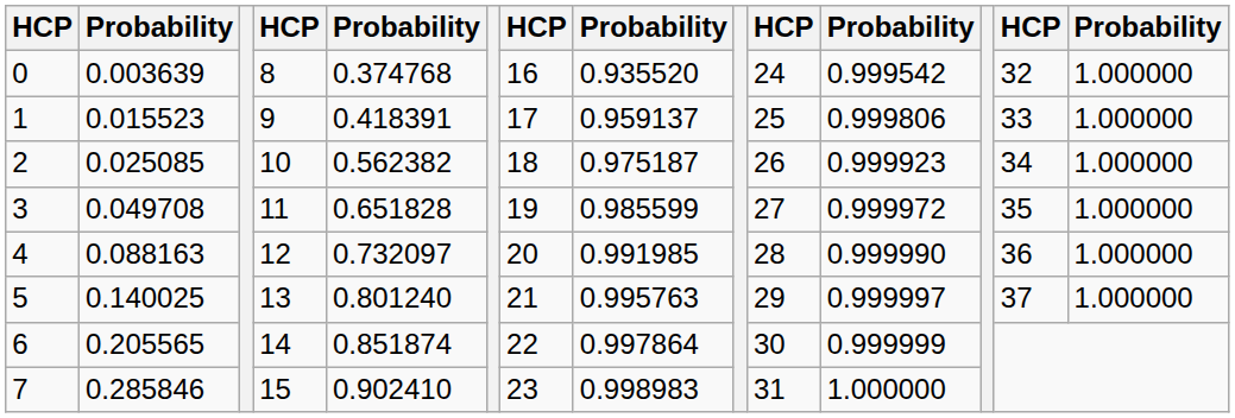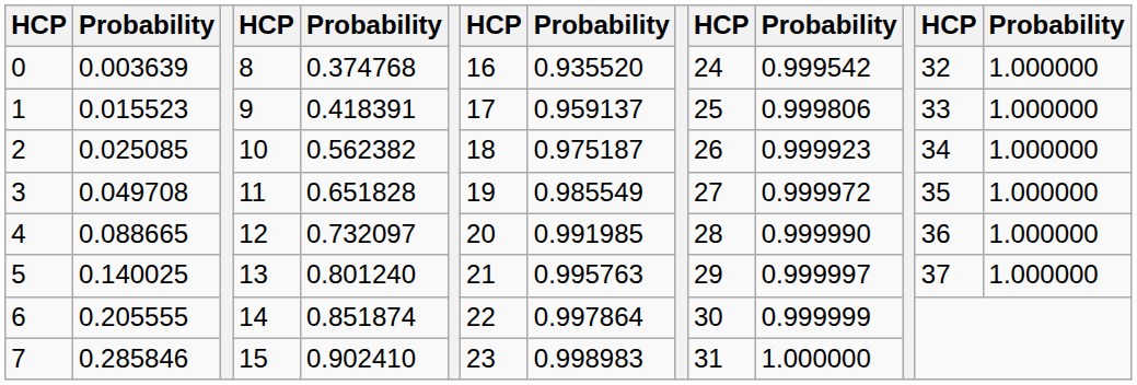 <table class=wikitable>
 <tr>
 <th>HCP</th>
 <th>Probability</th>
 <th rowspan="9"></th>
 <th>HCP</th>
 <th>Probability</th>
 <th rowspan="9"></th>
 <th>HCP</th>
 <th>Probability</th>
 <th rowspan="9"></th>
 <th>HCP</th>
 <th>Probability</th>
 <th rowspan="9"></th>
 <th>HCP</th>
 <th>Probability</th>
 </tr>
 <tr>
 <td>0</td>
 <td>0.003639</td>
 <td>8</td>
 <td>0.374768</td>
 <td>16</td>
 <td>0.935520</td>
 <td>24</td>
 <td>0.999542</td>
 <td>32</td>
 <td>1.000000</td>
 </tr>
 <tr>
 <td>1</td>
 <td>0.015523</td>
 <td>9</td>
 <td>0.418391</td>
 <td>17</td>
 <td>0.959137</td>
 <td>25</td>
 <td>0.999806</td>
 <td>33</td>
 <td>1.000000</td>
 </tr>
 <tr>
 <td>2</td>
 <td>0.025085</td>
 <td>10</td>
 <td>0.562382</td>
 <td>18</td>
 <td>0.975187</td>
 <td>26</td>
 <td>0.999923</td>
 <td>34</td>
 <td>1.000000</td>
 </tr>
 <tr>
 <td>3</td>
 <td>0.049708</td>
 <td>11</td>
 <td>0.651828</td>
 <td>19</td>
-<td>0.985599</td>
+<td>0.985549</td>
 <td>27</td>
 <td>0.999972</td>
 <td>35</td>
 <td>1.000000</td>
 </tr>
 <tr>
 <td>4</td>
-<td>0.088163</td>
+<td>0.088665</td>
 <td>12</td>
 <td>0.732097</td>
 <td>20</td>
 <td>0.991985</td>
 <td>28</td>
 <td>0.999990</td>
 <td>36</td>
 <td>1.000000</td>
 </tr>
 <tr>
 <td>5</td>
 <td>0.140025</td>
 <td>13</td>
 <td>0.801240</td>
 <td>21</td>
 <td>0.995763</td>
 <td>29</td>
 <td>0.999997</td>
 <td>37</td>
 <td>1.000000</td>
 </tr>
 <tr>
 <td>6</td>
-<td>0.205565</td>
+<td>0.205555</td>
 <td>14</td>
 <td>0.851874</td>
 <td>22</td>
 <td>0.997864</td>
 <td>30</td>
 <td>0.999999</td>
 </tr>
 <tr>
 <td>7</td>
 <td>0.285846</td>
 <td>15</td>
 <td>0.902410</td>
 <td>23</td>
 <td>0.998983</td>
 <td>31</td>
 <td>1.000000</td>
 </tr>
 </table>
